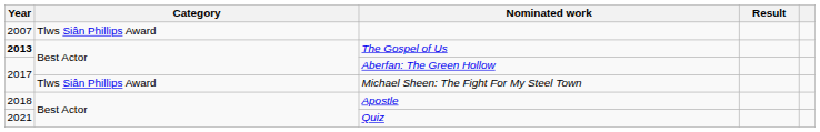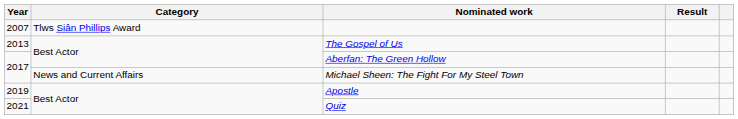 <table class="wikitable">
 <tr>
 <th scope="col" style="width:1em;">Year</th>
 <th scope="col" style="width:29em;">Category</th>
 <th scope="col" style="width:34em;">Nominated work</th>
 <th scope="col" style="width:5em;">Result</th>
 <th scope="col" style="width:1em;"></th>
 </tr>
 <tr>
 <td>2007</td>
 <td>Tlws <a href='#'>Siân Phillips</a> Award</td>
 <td></td>
 <td></td>
 <td></td>
 </tr>
 <tr>
-<td><strong>2013</strong></td>
+<td>2013</td>
 <td rowspan="2">Best Actor</td>
 <td><em><a href='#'>The Gospel of Us</a></em></td>
 <td></td>
 <td></td>
 </tr>
 <tr>
 <td rowspan="2">2017</td>
 <td><em><a href='#'>Aberfan: The Green Hollow</a></em></td>
 <td></td>
 <td></td>
 </tr>
 <tr>
-<td>Tlws <a href='#'>Siân Phillips</a> Award</td>
+<td>News and Current Affairs</td>
 <td><em>Michael Sheen: The Fight For My Steel Town</em></td>
 <td></td>
 <td></td>
 </tr>
 <tr>
-<td>2018</td>
+<td>2019</td>
 <td rowspan="2">Best Actor</td>
 <td><em><a href='#'>Apostle</a></em></td>
 <td></td>
 <td></td>
 </tr>
 <tr>
 <td>2021</td>
 <td><em><a href='#'>Quiz</a></em></td>
 <td></td>
 <td></td>
 </tr>
 </table>
